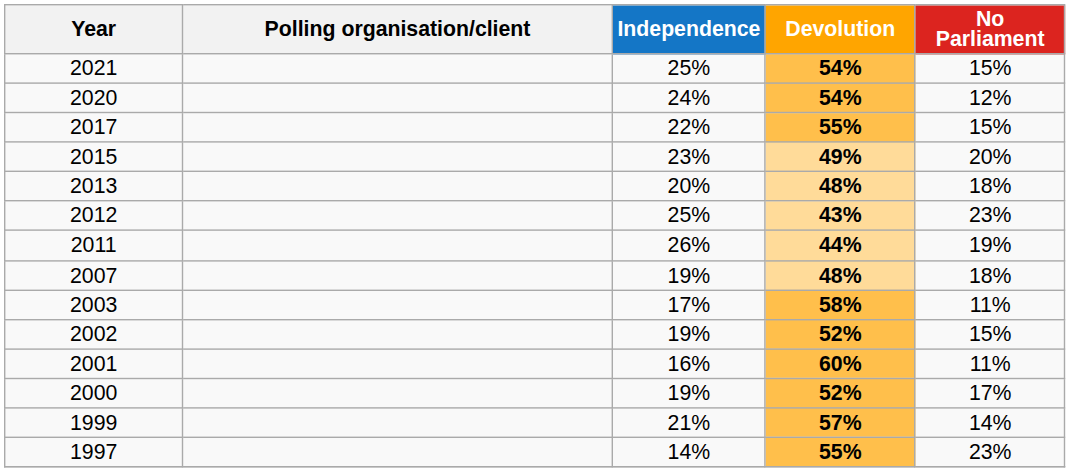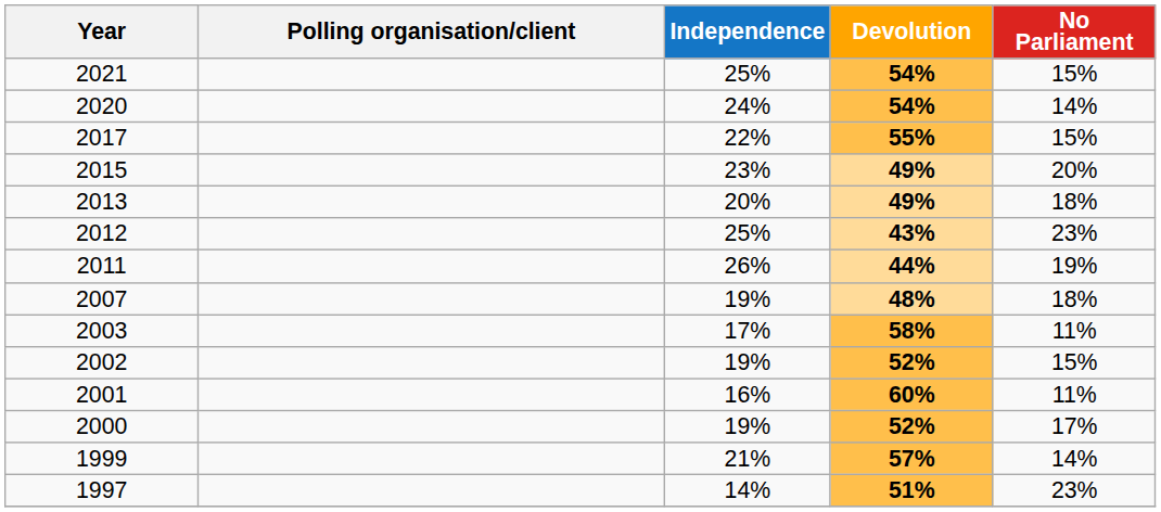 <table class="wikitable sortable" style="text-align: center; line-height: 14px; font-size: 95%;">
 <tr>
 <th style="width: 120px;" !>Year</th>
 <th style="width: 300px;">Polling organisation/client</th>
 <th class="unsortable" style="background: #1476c6; width: 100px; color: white;">Independence</th>
 <th class="unsortable" style="background: orange; width: 100px; color: white;">Devolution</th>
 <th class="unsortable" style="background: #DC241F; width: 100px; color: white;">No Parliament</th>
 </tr>
 <tr>
 <td>2021</td>
 <td></td>
 <td>25%</td>
 <td style="background: rgb(255, 191, 75);"><strong>54%</strong></td>
 <td>15%</td>
 </tr>
 <tr>
 <td>2020</td>
 <td></td>
 <td>24%</td>
 <td style="background: rgb(255, 191, 75);"><strong>54%</strong></td>
-<td>12%</td>
+<td>14%</td>
 </tr>
 <tr>
 <td>2017</td>
 <td></td>
 <td>22%</td>
 <td style="background: rgb(255, 191, 75);"><strong>55%</strong></td>
 <td>15%</td>
 </tr>
 <tr>
 <td>2015</td>
 <td></td>
 <td>23%</td>
 <td style="background: rgb(255, 219, 153);"><strong>49%</strong></td>
 <td>20%</td>
 </tr>
 <tr>
 <td>2013</td>
 <td></td>
 <td>20%</td>
-<td style="background: rgb(255, 219, 153);"><strong>48%</strong></td>
+<td style="background: rgb(255, 219, 153);"><strong>49%</strong></td>
 <td>18%</td>
 </tr>
 <tr>
 <td>2012</td>
 <td></td>
 <td>25%</td>
 <td style="background: rgb(255, 219, 153);"><strong>43%</strong></td>
 <td>23%</td>
 </tr>
 <tr>
 <td>2011</td>
 <td></td>
 <td>26%</td>
 <td style="background: rgb(255, 219, 153);"><strong>44%</strong></td>
 <td>19%</td>
 </tr>
 <tr>
 <td>2007</td>
 <td></td>
 <td>19%</td>
 <td style="background: rgb(255, 219, 153);"><strong>48%</strong></td>
 <td>18%</td>
 </tr>
 <tr>
 <td>2003</td>
 <td></td>
 <td>17%</td>
 <td style="background: rgb(255, 191, 75);"><strong>58%</strong></td>
 <td>11%</td>
 </tr>
 <tr>
 <td>2002</td>
 <td></td>
 <td>19%</td>
 <td style="background: rgb(255, 191, 75);"><strong>52%</strong></td>
 <td>15%</td>
 </tr>
 <tr>
 <td>2001</td>
 <td></td>
 <td>16%</td>
 <td style="background: rgb(255, 191, 75);"><strong>60%</strong></td>
 <td>11%</td>
 </tr>
 <tr>
 <td>2000</td>
 <td></td>
 <td>19%</td>
 <td style="background: rgb(255, 191, 75);"><strong>52%</strong></td>
 <td>17%</td>
 </tr>
 <tr>
 <td>1999</td>
 <td></td>
 <td>21%</td>
 <td style="background: rgb(255, 191, 75);"><strong>57%</strong></td>
 <td>14%</td>
 </tr>
 <tr>
 <td>1997</td>
 <td></td>
 <td>14%</td>
-<td style="background: rgb(255, 191, 75);"><strong>55%</strong></td>
+<td style="background: rgb(255, 191, 75);"><strong>51%</strong></td>
 <td>23%</td>
 </tr>
 <tr>
 </tr>
 </table>
